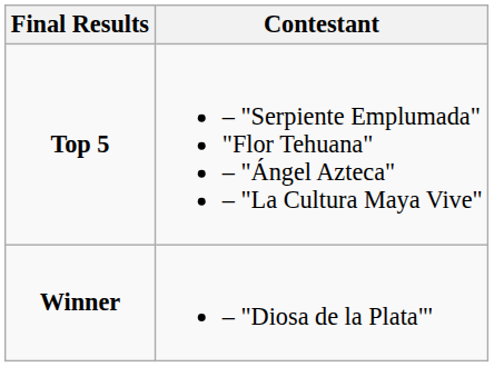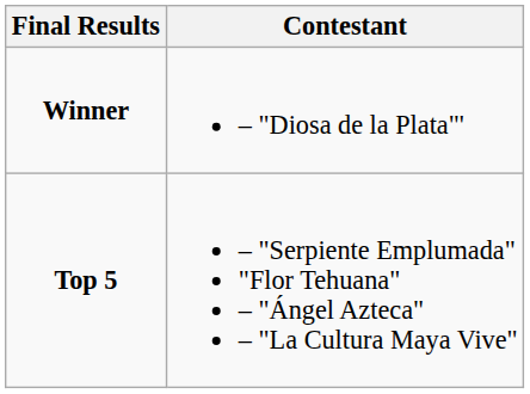 <table class="wikitable">
 <tr>
 <th>Final Results</th>
 <th>Contestant</th>
 </tr>
 <tr>
+<td align="center"><strong>Winner</strong></td>
+<td><br><ul><li><strong></strong> – "Diosa de la Plata"'</li></ul></td>
+</tr>
+<tr>
 <td align="center"><strong>Top 5</strong></td>
 <td><br><ul><li><strong></strong> – "Serpiente Emplumada"</li><li><strong></strong> "Flor Tehuana"</li><li><strong></strong> – "Ángel Azteca"</li><li><strong></strong> – "La Cultura Maya Vive"</li></ul></td>
 </tr>
-<tr>
-<td align="center"><strong>Winner</strong></td>
-<td><br><ul><li><strong></strong> – "Diosa de la Plata"'</li></ul></td>
-</tr>
 </table>
